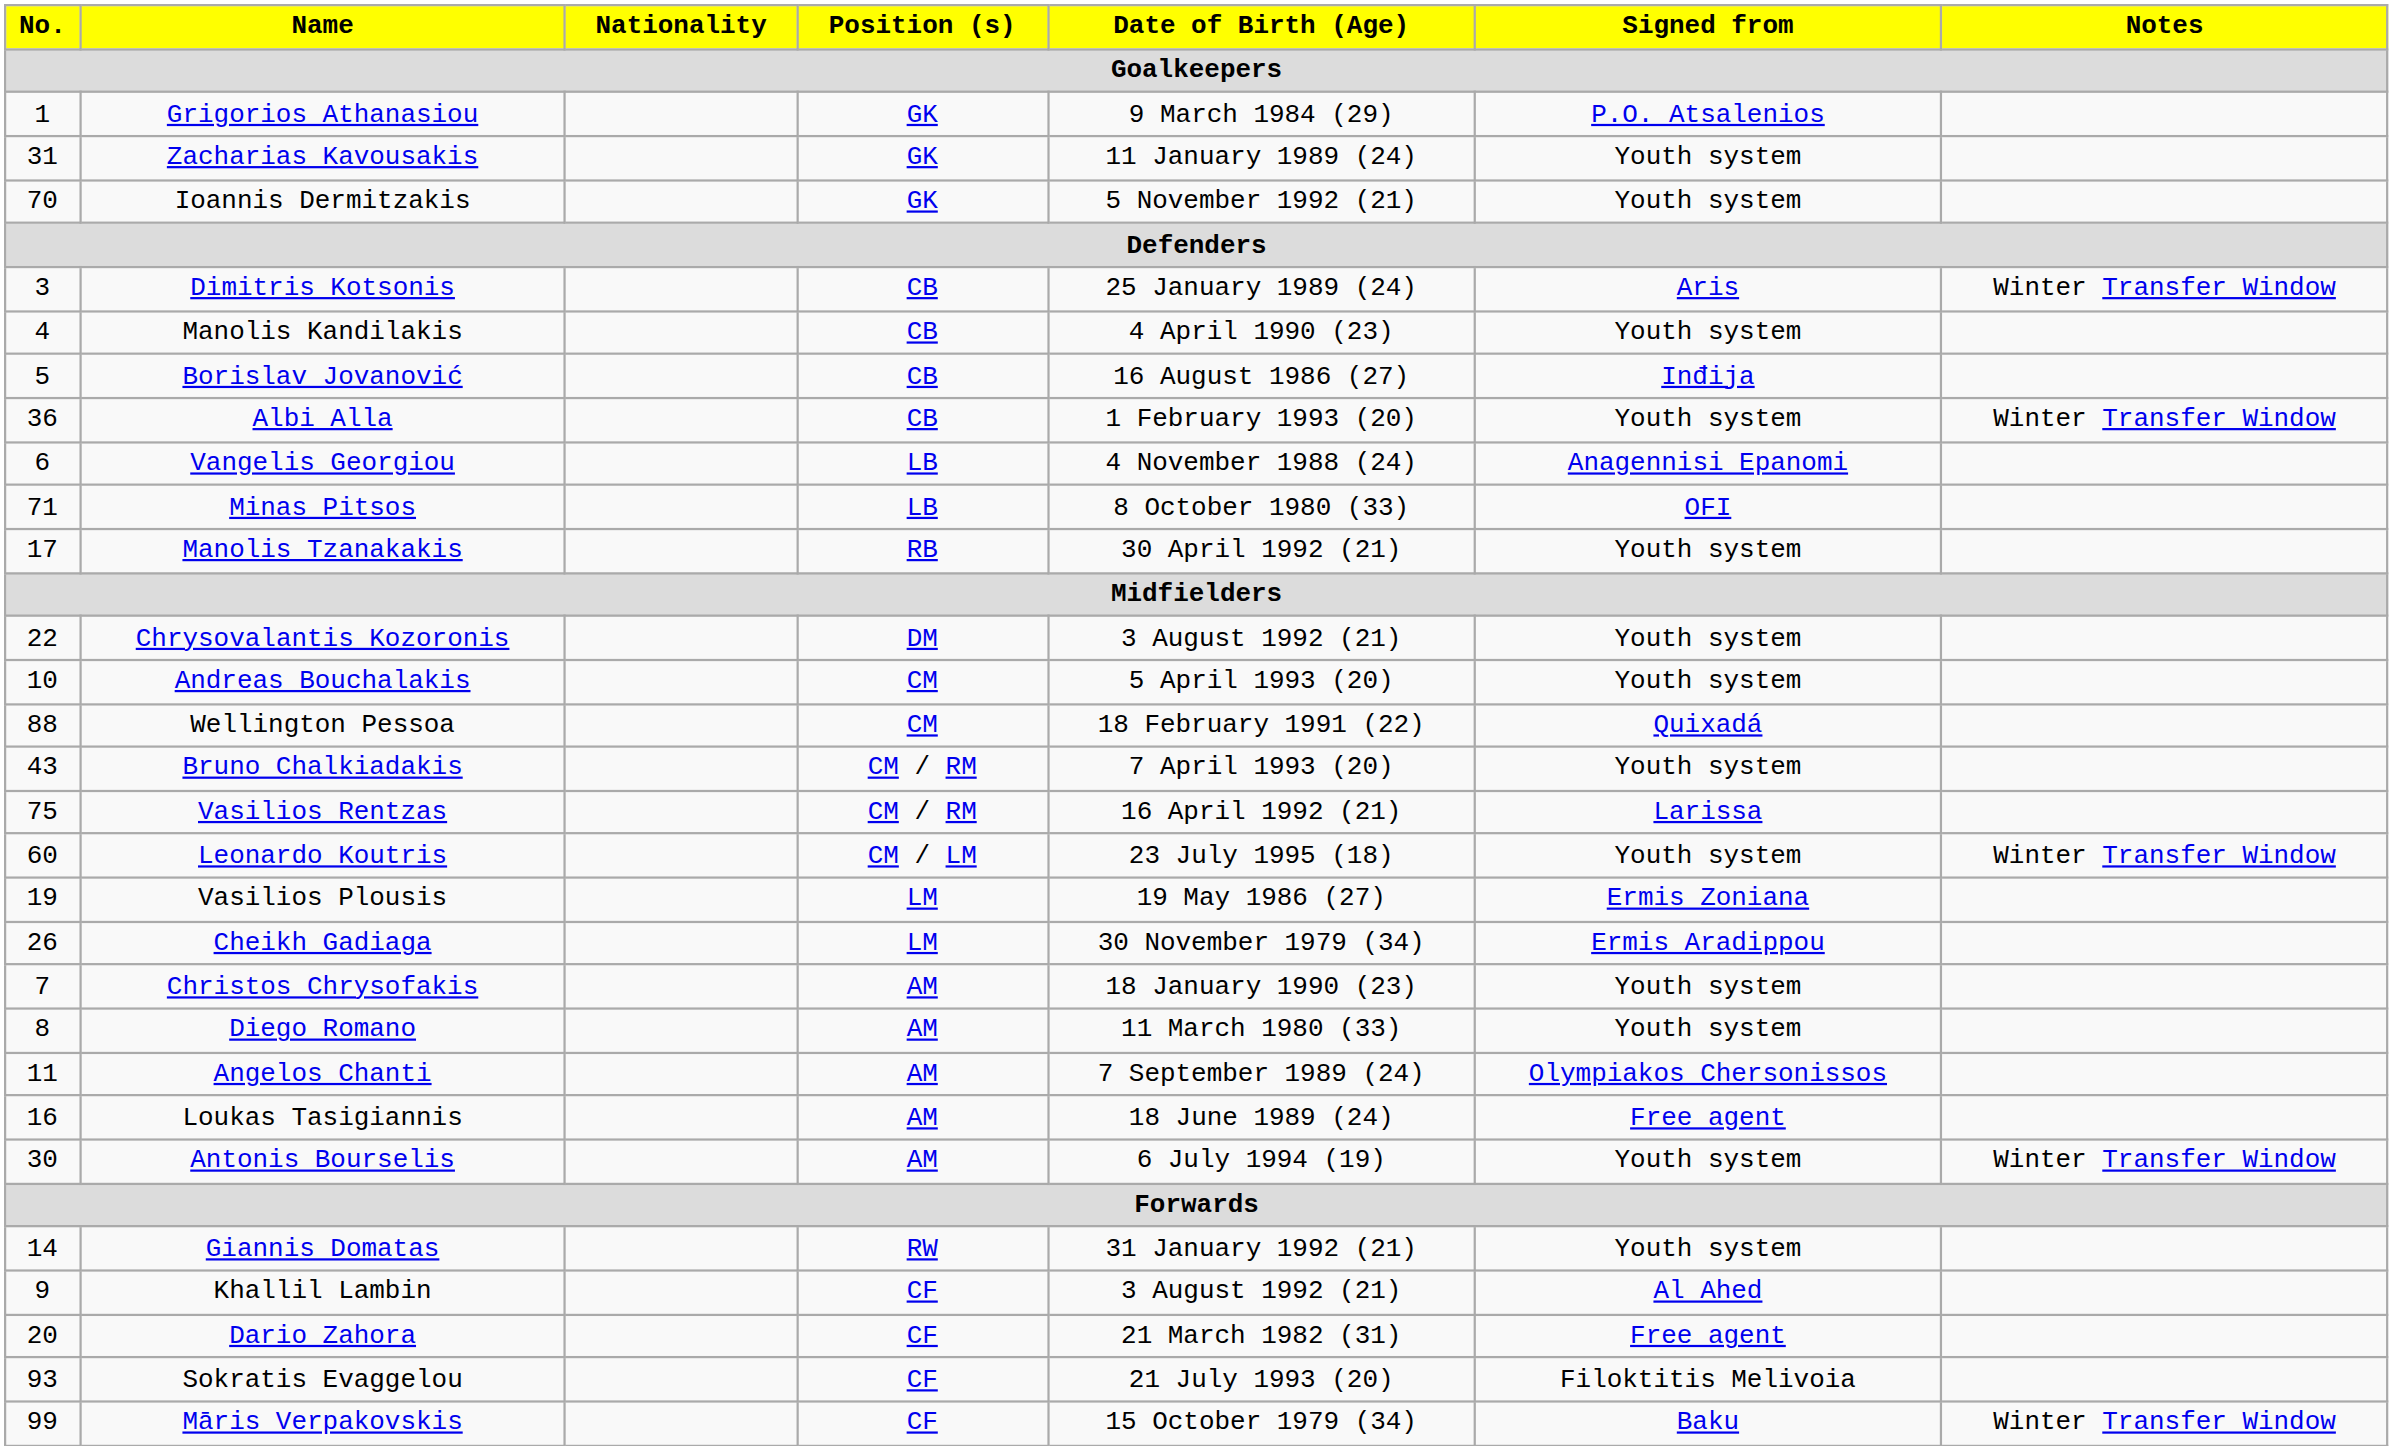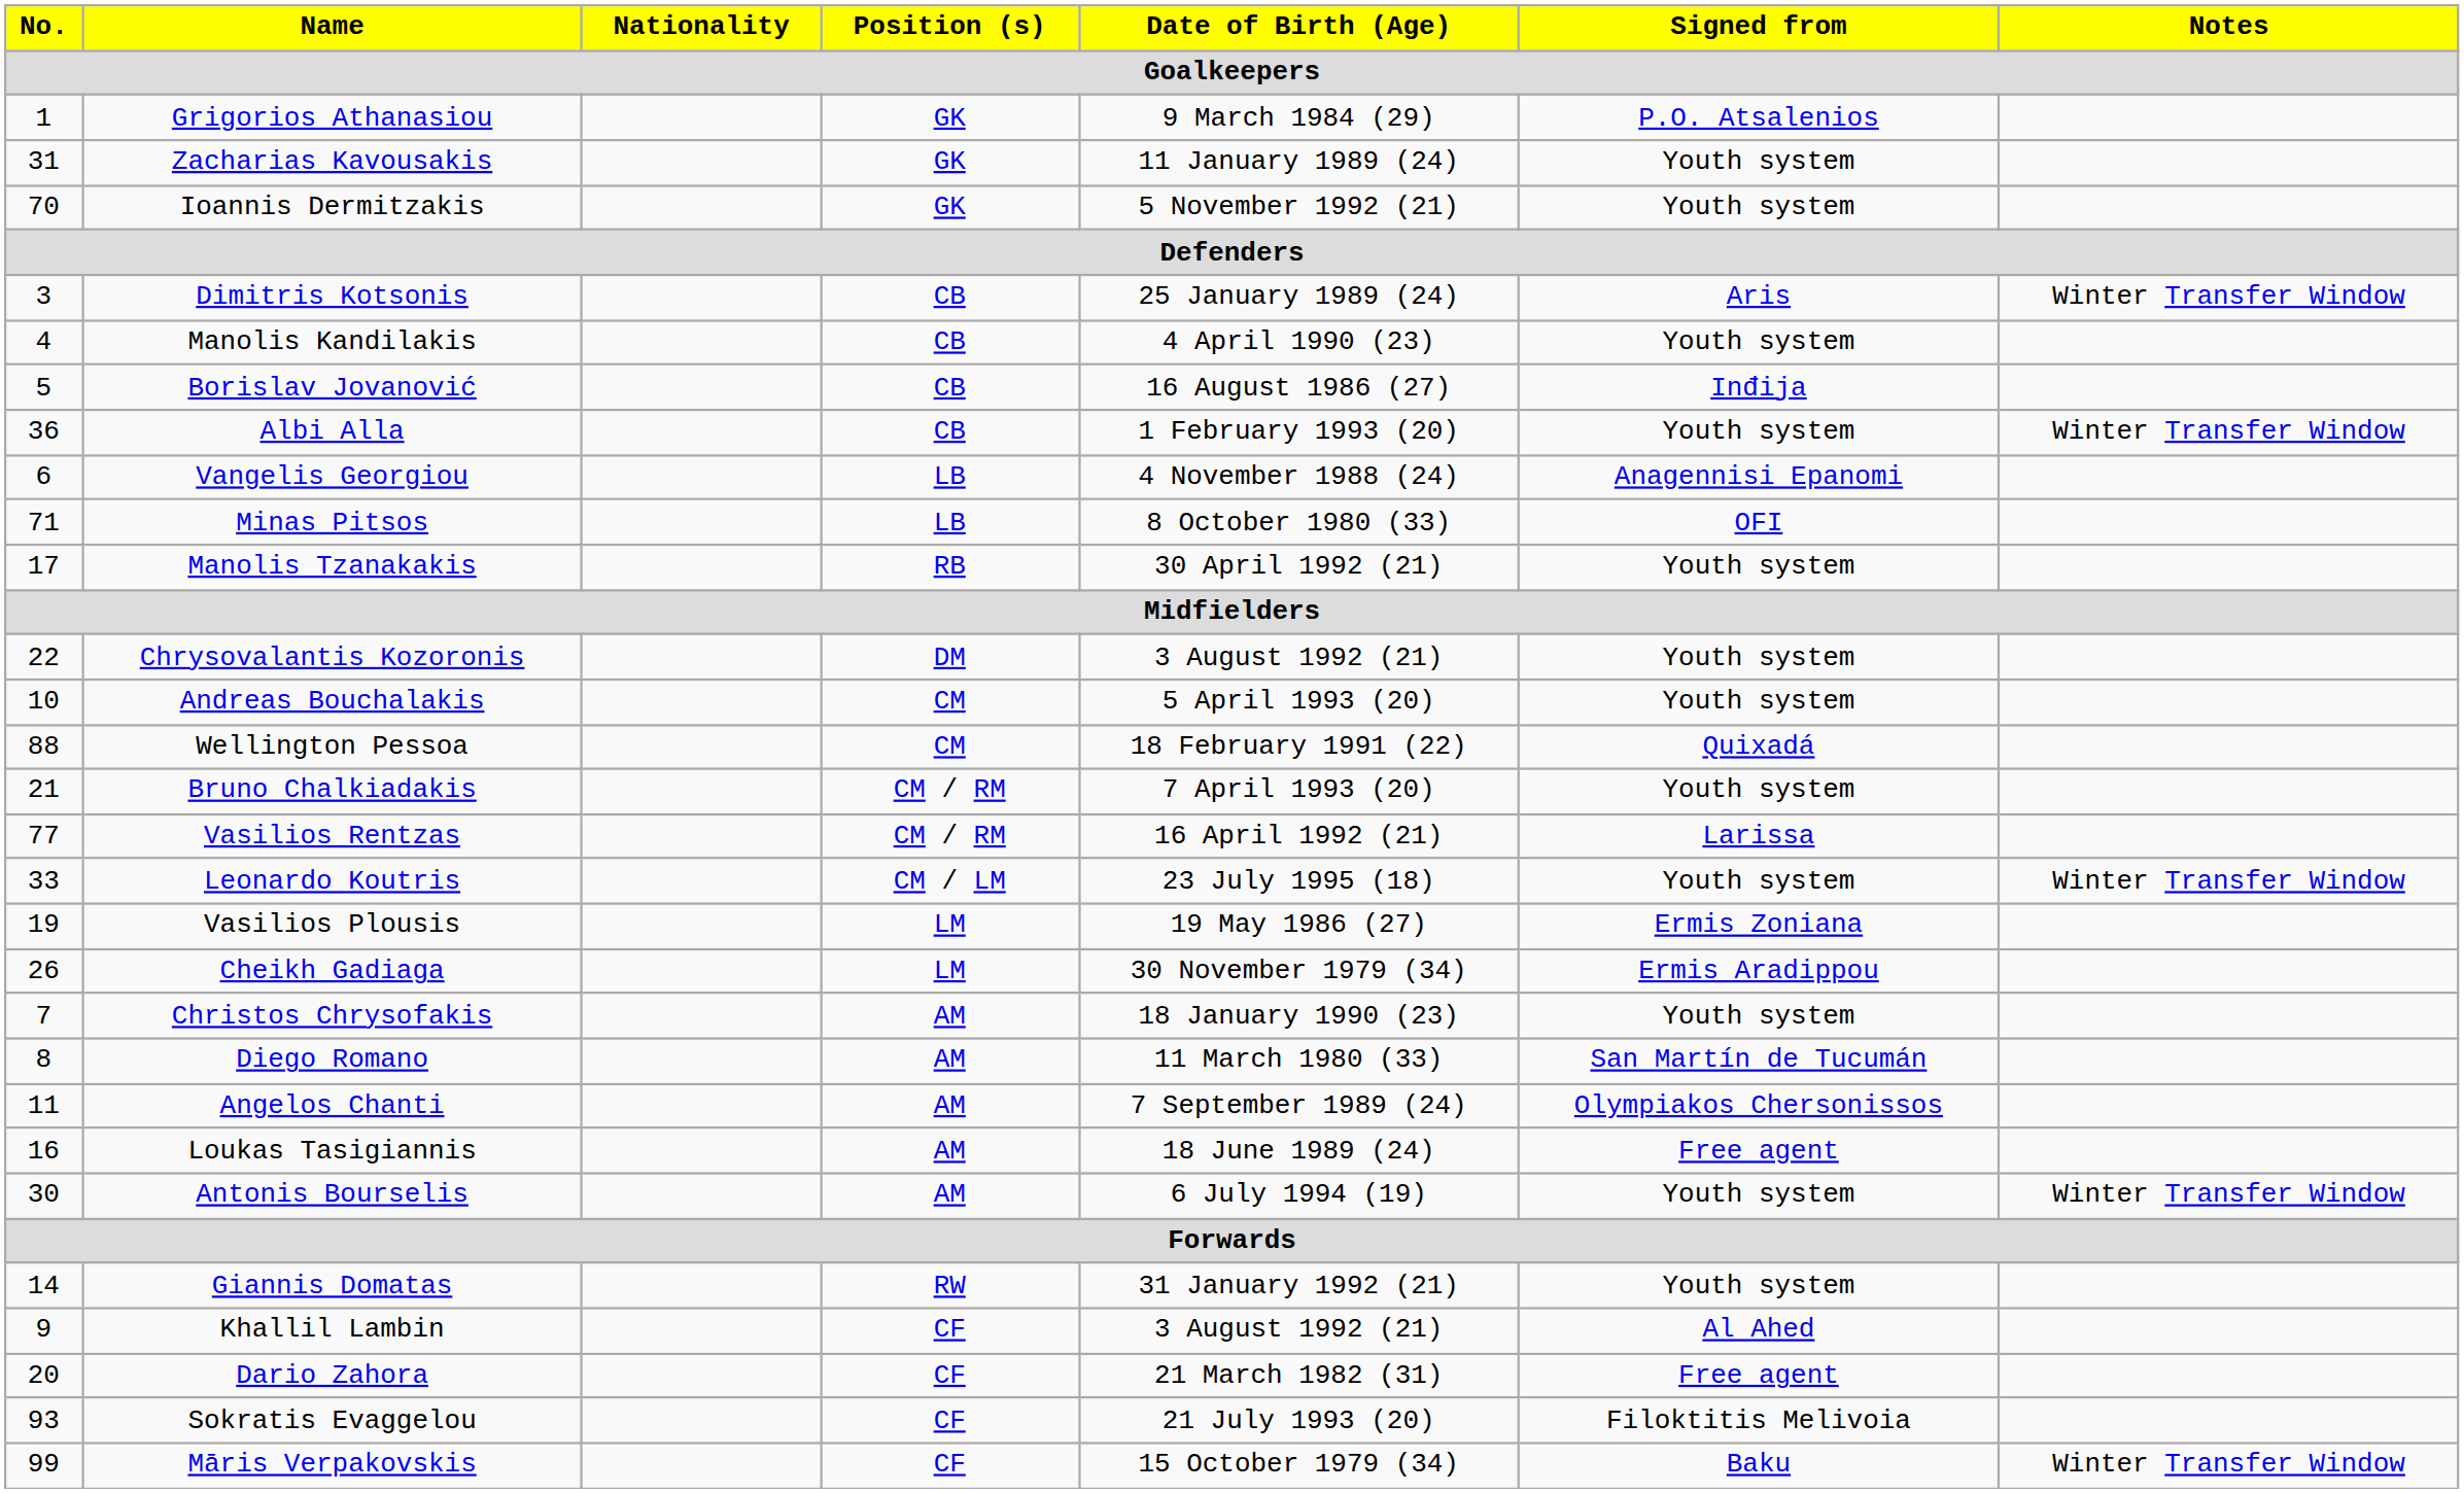 <table class="wikitable" style="text-align:center; font-size:90%; width:85%;">
 <tr>
 <th style="background:yellow; color:black; text-align:center;">No.</th>
 <th style="background:yellow; color:black; text-align:center;">Name</th>
 <th style="background:yellow; color:black; text-align:center;">Nationality</th>
 <th style="background:yellow; color:black; text-align:center;">Position (s)</th>
 <th style="background:yellow; color:black; text-align:center;">Date of Birth (Age)</th>
 <th style="background:yellow; color:black; text-align:center;">Signed from</th>
 <th style="background:yellow; color:black; text-align:center;">Notes</th>
 </tr>
 <tr>
 <th colspan="7" style="background:#dcdcdc; text-align:center;">Goalkeepers</th>
 </tr>
 <tr>
 <td>1</td>
 <td><a href='#'>Grigorios Athanasiou</a></td>
 <td></td>
 <td><a href='#'>GK</a></td>
 <td>9 March 1984 (29)</td>
 <td> <a href='#'>P.O. Atsalenios</a></td>
 <td></td>
 </tr>
 <tr>
 <td>31</td>
 <td><a href='#'>Zacharias Kavousakis</a></td>
 <td></td>
 <td><a href='#'>GK</a></td>
 <td>11 January 1989 (24)</td>
 <td>Youth system</td>
 <td></td>
 </tr>
 <tr>
 <td>70</td>
 <td>Ioannis Dermitzakis</td>
 <td></td>
 <td><a href='#'>GK</a></td>
 <td>5 November 1992 (21)</td>
 <td>Youth system</td>
 <td></td>
 </tr>
 <tr>
 <th colspan="7" style="background:#dcdcdc; text-align:center;">Defenders</th>
 </tr>
 <tr>
 <td>3</td>
 <td><a href='#'>Dimitris Kotsonis</a></td>
 <td></td>
 <td><a href='#'>CB</a></td>
 <td>25 January 1989 (24)</td>
 <td> <a href='#'>Aris</a></td>
 <td>Winter <a href='#'>Transfer Window</a></td>
 </tr>
 <tr>
 <td>4</td>
 <td>Manolis Kandilakis</td>
 <td></td>
 <td><a href='#'>CB</a></td>
 <td>4 April 1990 (23)</td>
 <td>Youth system</td>
 <td></td>
 </tr>
 <tr>
 <td>5</td>
 <td><a href='#'>Borislav Jovanović</a></td>
 <td></td>
 <td><a href='#'>CB</a></td>
 <td>16 August 1986 (27)</td>
 <td> <a href='#'>Inđija</a></td>
 <td></td>
 </tr>
 <tr>
 <td>36</td>
 <td><a href='#'>Albi Alla</a></td>
 <td> </td>
 <td><a href='#'>CB</a></td>
 <td>1 February 1993 (20)</td>
 <td>Youth system</td>
 <td>Winter <a href='#'>Transfer Window</a></td>
 </tr>
 <tr>
 <td>6</td>
 <td><a href='#'>Vangelis Georgiou</a></td>
 <td></td>
 <td><a href='#'>LB</a></td>
 <td>4 November 1988 (24)</td>
 <td> <a href='#'>Anagennisi Epanomi</a></td>
 <td></td>
 </tr>
 <tr>
 <td>71</td>
 <td><a href='#'>Minas Pitsos</a></td>
 <td></td>
 <td><a href='#'>LB</a></td>
 <td>8 October 1980 (33)</td>
 <td> <a href='#'>OFI</a></td>
 <td></td>
 </tr>
 <tr>
 <td>17</td>
 <td><a href='#'>Manolis Tzanakakis</a></td>
 <td></td>
 <td><a href='#'>RB</a></td>
 <td>30 April 1992 (21)</td>
 <td>Youth system</td>
 <td></td>
 </tr>
 <tr>
 <th colspan="7" style="background:#dcdcdc; text-align:center;">Midfielders</th>
 </tr>
 <tr>
 <td>22</td>
 <td><a href='#'>Chrysovalantis Kozoronis</a></td>
 <td></td>
 <td><a href='#'>DM</a></td>
 <td>3 August 1992 (21)</td>
 <td>Youth system</td>
 <td></td>
 </tr>
 <tr>
 <td>10</td>
 <td><a href='#'>Andreas Bouchalakis</a></td>
 <td></td>
 <td><a href='#'>CM</a></td>
 <td>5 April 1993 (20)</td>
 <td>Youth system</td>
 <td></td>
 </tr>
 <tr>
 <td>88</td>
 <td>Wellington Pessoa</td>
 <td></td>
 <td><a href='#'>CM</a></td>
 <td>18 February 1991 (22)</td>
 <td> <a href='#'>Quixadá</a></td>
 <td></td>
 </tr>
 <tr>
-<td>43</td>
+<td>21</td>
 <td><a href='#'>Bruno Chalkiadakis</a></td>
 <td> </td>
 <td><a href='#'>CM</a> / <a href='#'>RM</a></td>
 <td>7 April 1993 (20)</td>
 <td>Youth system</td>
 <td></td>
 </tr>
 <tr>
-<td>75</td>
+<td>77</td>
 <td><a href='#'>Vasilios Rentzas</a></td>
 <td></td>
 <td><a href='#'>CM</a> / <a href='#'>RM</a></td>
 <td>16 April 1992 (21)</td>
 <td> <a href='#'>Larissa</a></td>
 <td></td>
 </tr>
 <tr>
-<td>60</td>
+<td>33</td>
 <td><a href='#'>Leonardo Koutris</a></td>
 <td> </td>
 <td><a href='#'>CM</a> / <a href='#'>LM</a></td>
 <td>23 July 1995 (18)</td>
 <td>Youth system</td>
 <td>Winter <a href='#'>Transfer Window</a></td>
 </tr>
 <tr>
 <td>19</td>
 <td>Vasilios Plousis</td>
 <td></td>
 <td><a href='#'>LM</a></td>
 <td>19 May 1986 (27)</td>
 <td> <a href='#'>Ermis Zoniana</a></td>
 <td></td>
 </tr>
 <tr>
 <td>26</td>
 <td><a href='#'>Cheikh Gadiaga</a></td>
 <td></td>
 <td><a href='#'>LM</a></td>
 <td>30 November 1979 (34)</td>
 <td> <a href='#'>Ermis Aradippou</a></td>
 <td></td>
 </tr>
 <tr>
 <td>7</td>
 <td><a href='#'>Christos Chrysofakis</a></td>
 <td></td>
 <td><a href='#'>AM</a></td>
 <td>18 January 1990 (23)</td>
 <td>Youth system</td>
 <td></td>
 </tr>
 <tr>
 <td>8</td>
 <td><a href='#'>Diego Romano</a></td>
 <td></td>
 <td><a href='#'>AM</a></td>
 <td>11 March 1980 (33)</td>
-<td>Youth system</td>
+<td> <a href='#'>San Martín de Tucumán</a></td>
 <td></td>
 </tr>
 <tr>
 <td>11</td>
 <td><a href='#'>Angelos Chanti</a></td>
 <td></td>
 <td><a href='#'>AM</a></td>
 <td>7 September 1989 (24)</td>
 <td> <a href='#'>Olympiakos Chersonissos</a></td>
 <td></td>
 </tr>
 <tr>
 <td>16</td>
 <td>Loukas Tasigiannis</td>
 <td> </td>
 <td><a href='#'>AM</a></td>
 <td>18 June 1989 (24)</td>
 <td><a href='#'>Free agent</a></td>
 <td></td>
 </tr>
 <tr>
 <td>30</td>
 <td><a href='#'>Antonis Bourselis</a></td>
 <td></td>
 <td><a href='#'>AM</a></td>
 <td>6 July 1994 (19)</td>
 <td>Youth system</td>
 <td>Winter <a href='#'>Transfer Window</a></td>
 </tr>
 <tr>
 <th colspan="7" style="background:#dcdcdc; text-align:center;">Forwards</th>
 </tr>
 <tr>
 <td>14</td>
 <td><a href='#'>Giannis Domatas</a></td>
 <td></td>
 <td><a href='#'>RW</a></td>
 <td>31 January 1992 (21)</td>
 <td>Youth system</td>
 <td></td>
 </tr>
 <tr>
 <td>9</td>
 <td>Khallil Lambin</td>
 <td></td>
 <td><a href='#'>CF</a></td>
 <td>3 August 1992 (21)</td>
 <td> <a href='#'>Al Ahed</a></td>
 <td></td>
 </tr>
 <tr>
 <td>20</td>
 <td><a href='#'>Dario Zahora</a></td>
 <td></td>
 <td><a href='#'>CF</a></td>
 <td>21 March 1982 (31)</td>
 <td><a href='#'>Free agent</a></td>
 <td></td>
 </tr>
 <tr>
 <td>93</td>
 <td>Sokratis Evaggelou</td>
 <td></td>
 <td><a href='#'>CF</a></td>
 <td>21 July 1993 (20)</td>
 <td> Filoktitis Melivoia</td>
 <td></td>
 </tr>
 <tr>
 <td>99</td>
 <td><a href='#'>Māris Verpakovskis</a></td>
 <td></td>
 <td><a href='#'>CF</a></td>
 <td>15 October 1979 (34)</td>
 <td> <a href='#'>Baku</a></td>
 <td>Winter <a href='#'>Transfer Window</a></td>
 </tr>
 </table>
